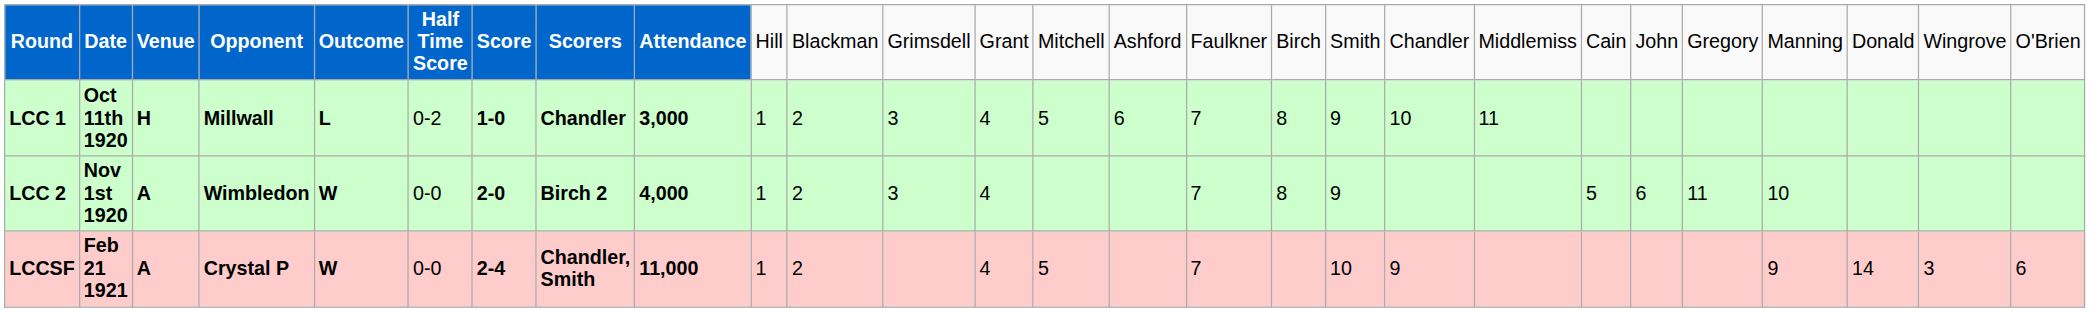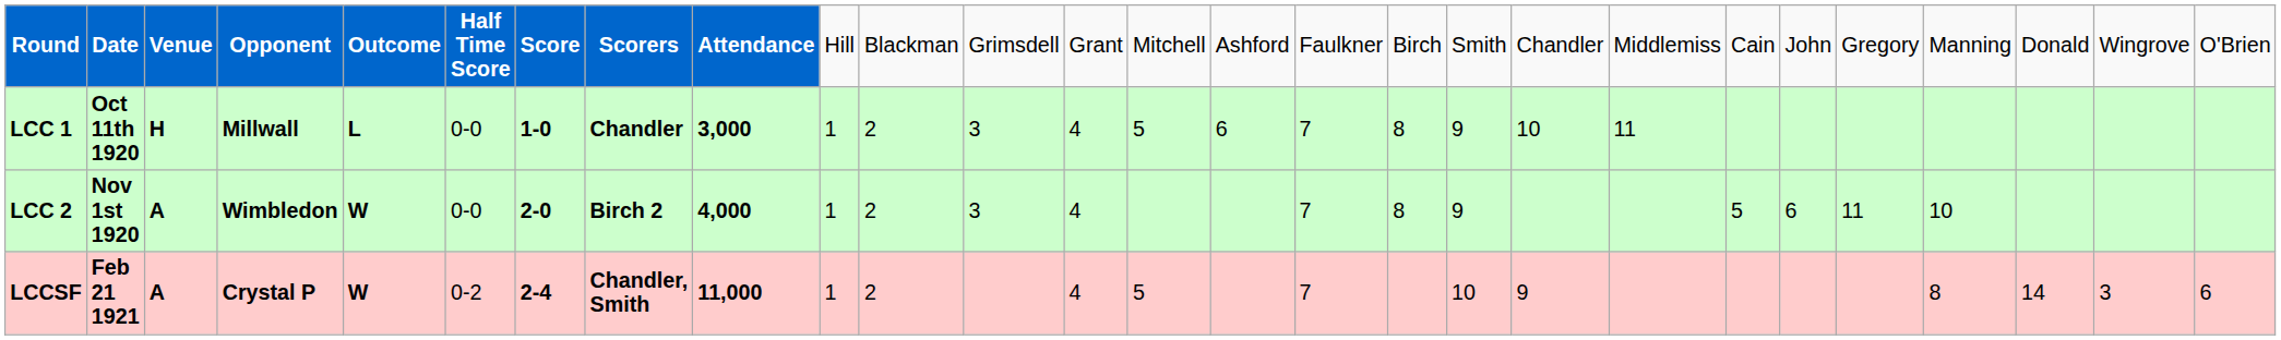 <table class="wikitable">
 <tr>
 <td style="background:#0066CC; color:#FFFFFF; text-align:center;"><strong>Round</strong></td>
 <td style="background:#0066CC; color:#FFFFFF; text-align:center;"><strong>Date</strong></td>
 <td style="background:#0066CC; color:#FFFFFF; text-align:center;"><strong>Venue</strong></td>
 <td style="background:#0066CC; color:#FFFFFF; text-align:center;"><strong>Opponent</strong></td>
 <td style="background:#0066CC; color:#FFFFFF; text-align:center;"><strong>Outcome</strong></td>
 <td style="background:#0066CC; color:#FFFFFF; text-align:center;"><strong>Half Time Score</strong></td>
 <td style="background:#0066CC; color:#FFFFFF; text-align:center;"><strong>Score</strong></td>
 <td style="background:#0066CC; color:#FFFFFF; text-align:center;"><strong>Scorers</strong></td>
 <td style="background:#0066CC; color:#FFFFFF; text-align:center;"><strong>Attendance</strong></td>
 <td>Hill</td>
 <td>Blackman</td>
 <td>Grimsdell</td>
 <td>Grant</td>
 <td>Mitchell</td>
 <td>Ashford</td>
 <td>Faulkner</td>
 <td>Birch</td>
 <td>Smith</td>
 <td>Chandler</td>
 <td>Middlemiss</td>
 <td>Cain</td>
 <td>John</td>
 <td>Gregory</td>
 <td>Manning</td>
 <td>Donald</td>
 <td>Wingrove</td>
 <td>O'Brien</td>
 </tr>
 <tr bgcolor="#CCFFCC">
 <td><strong>LCC 1</strong></td>
 <td><strong>Oct 11th 1920</strong></td>
 <td><strong>H</strong></td>
 <td><strong>Millwall</strong></td>
 <td><strong>L</strong></td>
-<td>0-2</td>
+<td>0-0</td>
 <td><strong>1-0</strong></td>
 <td><strong>Chandler</strong></td>
 <td><strong>3,000</strong></td>
 <td>1</td>
 <td>2</td>
 <td>3</td>
 <td>4</td>
 <td>5</td>
 <td>6</td>
 <td>7</td>
 <td>8</td>
 <td>9</td>
 <td>10</td>
 <td>11</td>
 <td></td>
 <td></td>
 <td></td>
 <td></td>
 <td></td>
 <td></td>
 <td></td>
 </tr>
 <tr bgcolor="#CCFFCC">
 <td><strong>LCC 2</strong></td>
 <td><strong>Nov 1st 1920</strong></td>
 <td><strong>A</strong></td>
 <td><strong>Wimbledon</strong></td>
 <td><strong>W</strong></td>
 <td>0-0</td>
 <td><strong>2-0</strong></td>
 <td><strong>Birch 2</strong></td>
 <td><strong>4,000</strong></td>
 <td>1</td>
 <td>2</td>
 <td>3</td>
 <td>4</td>
 <td></td>
 <td></td>
 <td>7</td>
 <td>8</td>
 <td>9</td>
 <td></td>
 <td></td>
 <td>5</td>
 <td>6</td>
 <td>11</td>
 <td>10</td>
 <td></td>
 <td></td>
 <td></td>
 </tr>
 <tr bgcolor="#FFCCCC">
 <td><strong>LCCSF</strong></td>
 <td><strong>Feb 21 1921</strong></td>
 <td><strong>A</strong></td>
 <td><strong>Crystal P</strong></td>
 <td><strong>W</strong></td>
-<td>0-0</td>
+<td>0-2</td>
 <td><strong>2-4</strong></td>
 <td><strong>Chandler, Smith</strong></td>
 <td><strong>11,000</strong></td>
 <td>1</td>
 <td>2</td>
 <td></td>
 <td>4</td>
 <td>5</td>
 <td></td>
 <td>7</td>
 <td></td>
 <td>10</td>
 <td>9</td>
 <td></td>
 <td></td>
 <td></td>
 <td></td>
-<td>9</td>
+<td>8</td>
 <td>14</td>
 <td>3</td>
 <td>6</td>
 </tr>
 </table>
